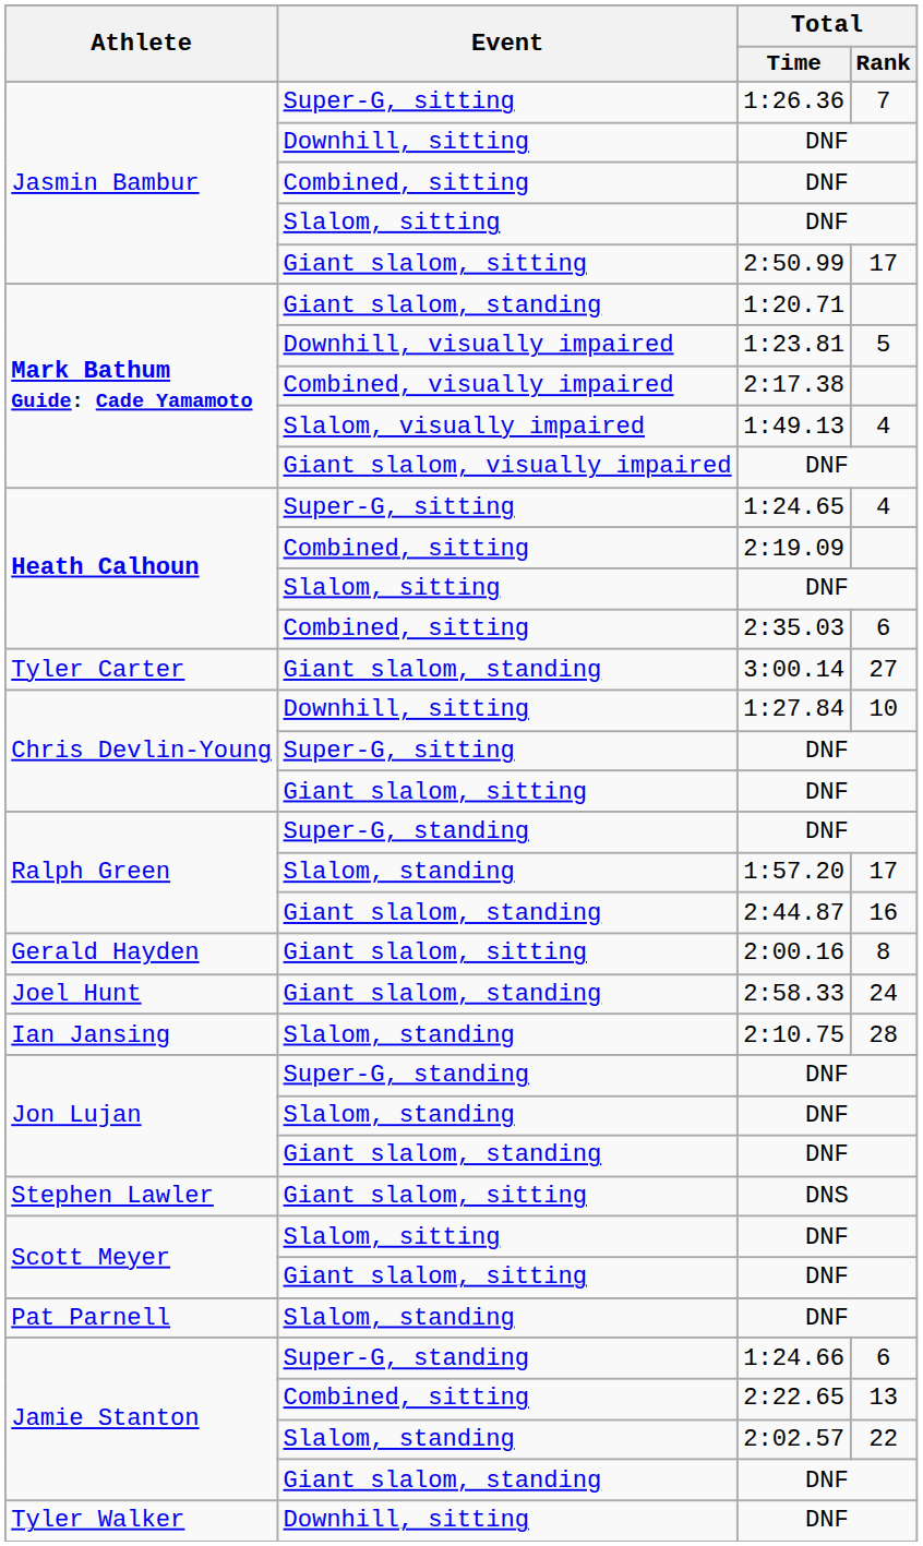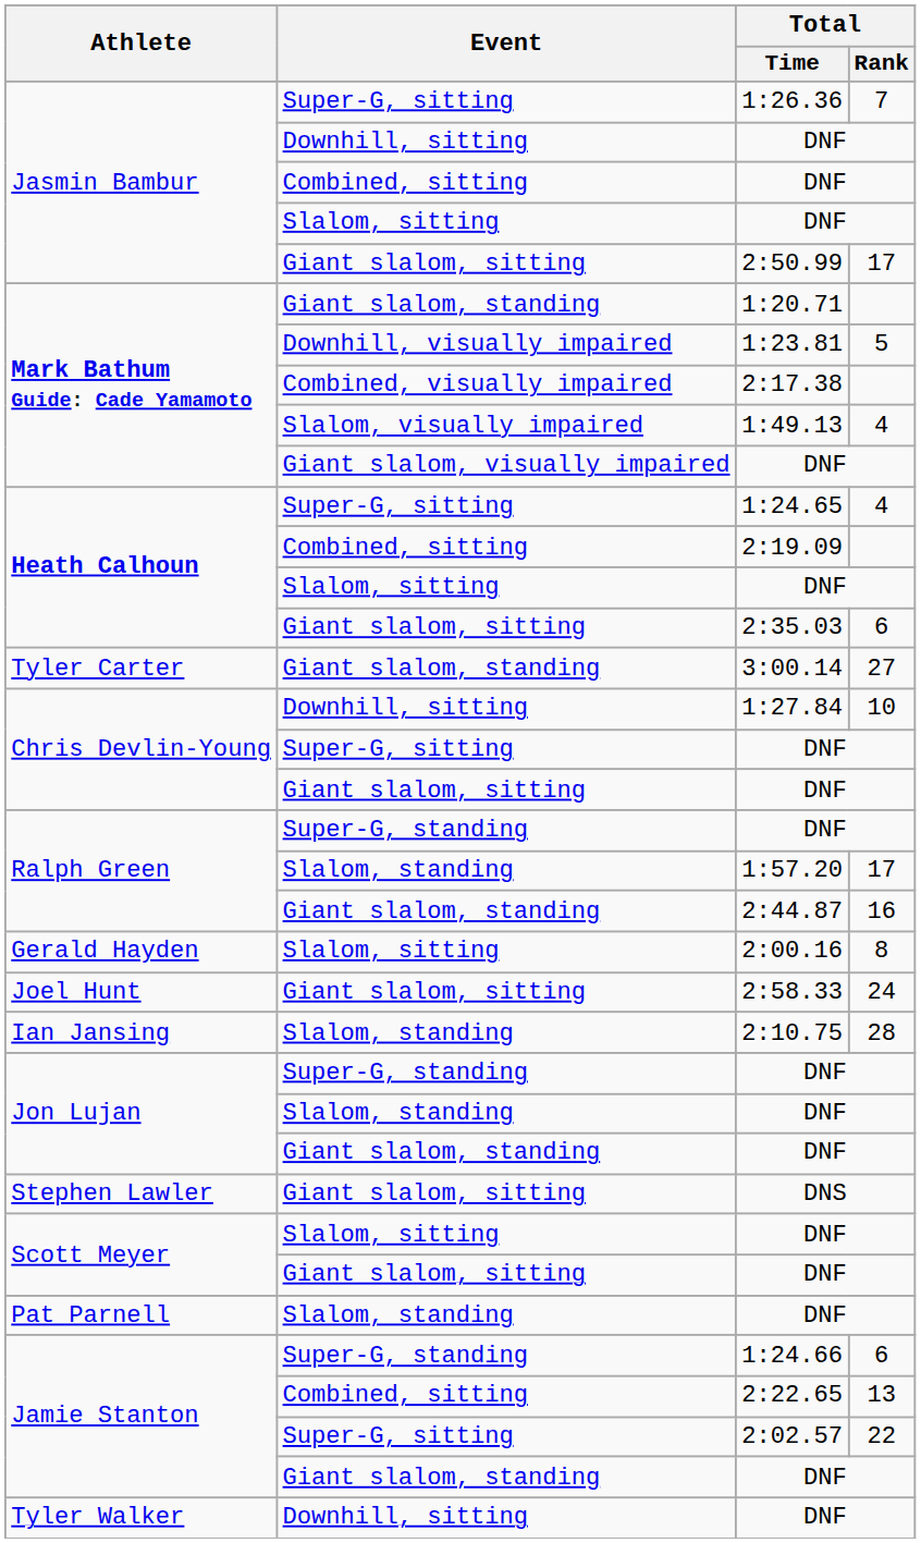 <table class="wikitable" style="font-size:90%">
 <tr>
 <th rowspan=2>Athlete</th>
 <th rowspan=2>Event</th>
 <th colspan=2>Total</th>
 </tr>
 <tr style="font-size:95%">
 <th>Time</th>
 <th>Rank</th>
 </tr>
 <tr align=center>
 <td align=left rowspan=5><a href='#'>Jasmin Bambur</a></td>
 <td align=left><a href='#'>Super-G, sitting</a></td>
 <td>1:26.36</td>
 <td>7</td>
 </tr>
 <tr align=center>
 <td align=left><a href='#'>Downhill, sitting</a></td>
 <td colspan=2>DNF</td>
 </tr>
 <tr align=center>
 <td align=left><a href='#'>Combined, sitting</a></td>
 <td colspan=2>DNF</td>
 </tr>
 <tr align=center>
 <td align=left><a href='#'>Slalom, sitting</a></td>
 <td colspan=2>DNF</td>
 </tr>
 <tr align=center>
 <td align=left><a href='#'>Giant slalom, sitting</a></td>
 <td>2:50.99</td>
 <td>17</td>
 </tr>
 <tr align=center>
 <td align=left rowspan=5><strong><a href='#'>Mark Bathum</a><br><small><a href='#'>Guide</a>: <a href='#'>Cade Yamamoto</a></small></strong></td>
 <td align=left><a href='#'>Giant slalom, standing</a></td>
 <td>1:20.71</td>
 <td></td>
 </tr>
 <tr align=center>
 <td align=left><a href='#'>Downhill, visually impaired</a></td>
 <td>1:23.81</td>
 <td>5</td>
 </tr>
 <tr align=center>
 <td align=left><a href='#'>Combined, visually impaired</a></td>
 <td>2:17.38</td>
 <td></td>
 </tr>
 <tr align=center>
 <td align=left><a href='#'>Slalom, visually impaired</a></td>
 <td>1:49.13</td>
 <td>4</td>
 </tr>
 <tr align=center>
 <td align=left><a href='#'>Giant slalom, visually impaired</a></td>
 <td colspan=2>DNF</td>
 </tr>
 <tr align=center>
 <td align=left rowspan =4><strong><a href='#'>Heath Calhoun</a></strong></td>
 <td align=left><a href='#'>Super-G, sitting</a></td>
 <td>1:24.65</td>
 <td>4</td>
 </tr>
 <tr align=center>
 <td align=left><a href='#'>Combined, sitting</a></td>
 <td>2:19.09</td>
 <td></td>
 </tr>
 <tr align=center>
 <td align=left><a href='#'>Slalom, sitting</a></td>
 <td colspan=2>DNF</td>
 </tr>
 <tr align=center>
-<td align=left><a href='#'>Combined, sitting</a></td>
+<td align=left><a href='#'>Giant slalom, sitting</a></td>
 <td>2:35.03</td>
 <td>6</td>
 </tr>
 <tr align=center>
 <td align=left><a href='#'>Tyler Carter</a></td>
 <td align=left><a href='#'>Giant slalom, standing</a></td>
 <td>3:00.14</td>
 <td>27</td>
 </tr>
 <tr align=center>
 <td align=left rowspan=3><a href='#'>Chris Devlin-Young</a></td>
 <td align=left><a href='#'>Downhill, sitting</a></td>
 <td>1:27.84</td>
 <td>10</td>
 </tr>
 <tr align=center>
 <td align=left><a href='#'>Super-G, sitting</a></td>
 <td colspan=2>DNF</td>
 </tr>
 <tr align=center>
 <td align=left><a href='#'>Giant slalom, sitting</a></td>
 <td colspan=2>DNF</td>
 </tr>
 <tr align=center>
 <td align=left rowspan=3><a href='#'>Ralph Green</a></td>
 <td align=left><a href='#'>Super-G, standing</a></td>
 <td colspan=2>DNF</td>
 </tr>
 <tr align=center>
 <td align=left><a href='#'>Slalom, standing</a></td>
 <td>1:57.20</td>
 <td>17</td>
 </tr>
 <tr align=center>
 <td align=left><a href='#'>Giant slalom, standing</a></td>
 <td>2:44.87</td>
 <td>16</td>
 </tr>
 <tr align=center>
 <td align=left><a href='#'>Gerald Hayden</a></td>
-<td align=left><a href='#'>Giant slalom, sitting</a></td>
+<td align=left><a href='#'>Slalom, sitting</a></td>
 <td>2:00.16</td>
 <td>8</td>
 </tr>
 <tr align=center>
 <td align=left><a href='#'>Joel Hunt</a></td>
-<td align=left><a href='#'>Giant slalom, standing</a></td>
+<td align=left><a href='#'>Giant slalom, sitting</a></td>
 <td>2:58.33</td>
 <td>24</td>
 </tr>
 <tr align=center>
 <td align=left><a href='#'>Ian Jansing</a></td>
 <td align=left><a href='#'>Slalom, standing</a></td>
 <td>2:10.75</td>
 <td>28</td>
 </tr>
 <tr align=center>
 <td align=left rowspan=3><a href='#'>Jon Lujan</a></td>
 <td align=left><a href='#'>Super-G, standing</a></td>
 <td colspan=2>DNF</td>
 </tr>
 <tr align=center>
 <td align=left><a href='#'>Slalom, standing</a></td>
 <td colspan=2>DNF</td>
 </tr>
 <tr align=center>
 <td align=left><a href='#'>Giant slalom, standing</a></td>
 <td colspan=2>DNF</td>
 </tr>
 <tr align=center>
 <td align=left><a href='#'>Stephen Lawler</a></td>
 <td align=left><a href='#'>Giant slalom, sitting</a></td>
 <td colspan=2>DNS</td>
 </tr>
 <tr align=center>
 <td align=left rowspan=2><a href='#'>Scott Meyer</a></td>
 <td align=left><a href='#'>Slalom, sitting</a></td>
 <td colspan=2>DNF</td>
 </tr>
 <tr align=center>
 <td align=left><a href='#'>Giant slalom, sitting</a></td>
 <td colspan=2>DNF</td>
 </tr>
 <tr align=center>
 <td align=left><a href='#'>Pat Parnell</a></td>
 <td align=left><a href='#'>Slalom, standing</a></td>
 <td colspan=2>DNF</td>
 </tr>
 <tr align=center>
 <td align=left rowspan=4><a href='#'>Jamie Stanton</a></td>
 <td align=left><a href='#'>Super-G, standing</a></td>
 <td>1:24.66</td>
 <td>6</td>
 </tr>
 <tr align=center>
 <td align=left><a href='#'>Combined, sitting</a></td>
 <td>2:22.65</td>
 <td>13</td>
 </tr>
 <tr align=center>
-<td align=left><a href='#'>Slalom, standing</a></td>
+<td align=left><a href='#'>Super-G, sitting</a></td>
 <td>2:02.57</td>
 <td>22</td>
 </tr>
 <tr align=center>
 <td align=left><a href='#'>Giant slalom, standing</a></td>
 <td colspan=2>DNF</td>
 </tr>
 <tr align=center>
 <td align=left><a href='#'>Tyler Walker</a></td>
 <td align=left><a href='#'>Downhill, sitting</a></td>
 <td colspan=2>DNF</td>
 </tr>
 </table>
